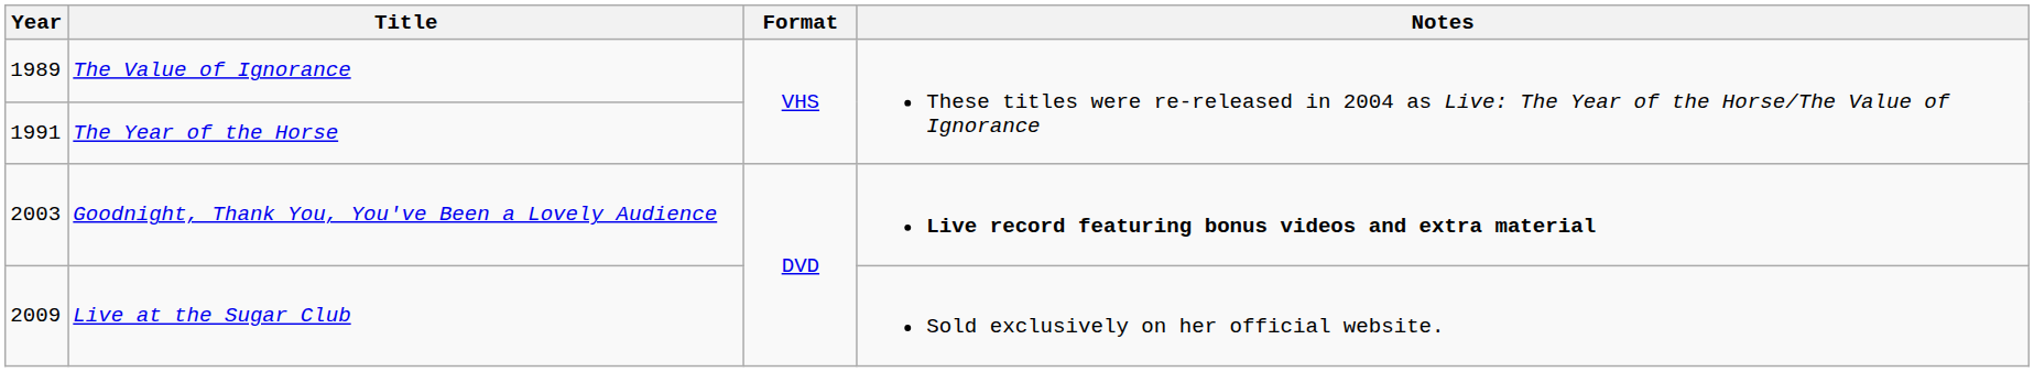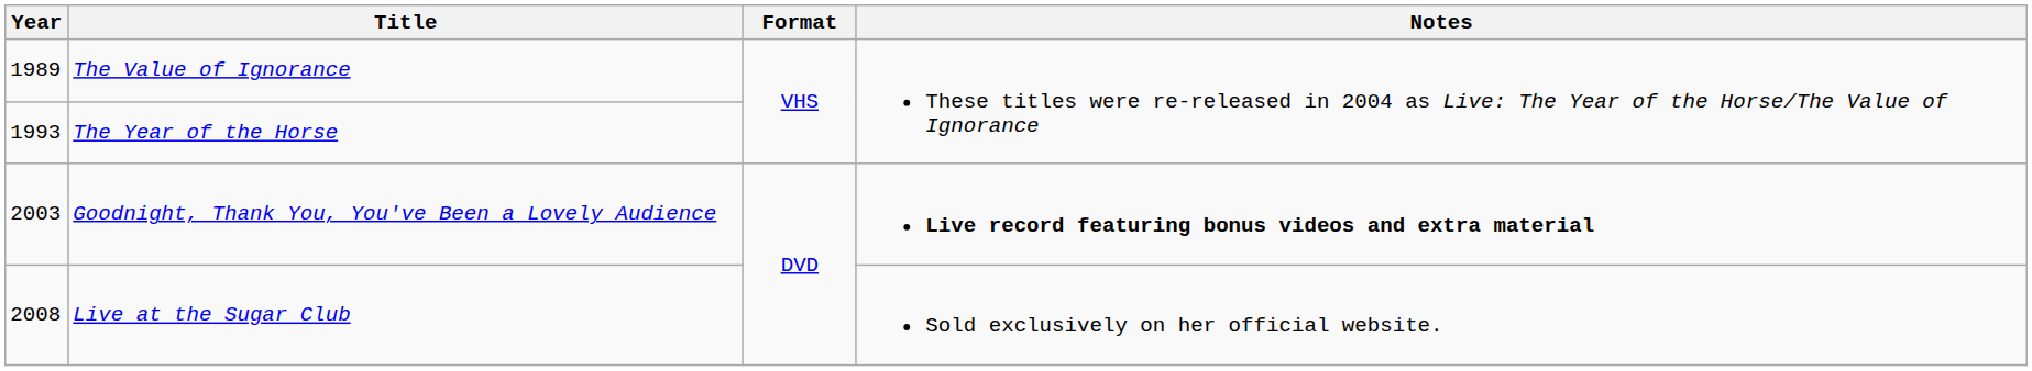 <table class="wikitable">
 <tr>
 <th width=1%>Year</th>
 <th width=30%>Title</th>
 <th width=5%>Format</th>
 <th width=52%>Notes</th>
 </tr>
 <tr>
 <td>1989</td>
 <td><em><a href='#'>The Value of Ignorance</a></em></td>
 <td align="center" rowspan="2"><a href='#'>VHS</a></td>
 <td rowspan="2"><br><ul><li>These titles were re-released in 2004 as <em>Live: The Year of the Horse/The Value of Ignorance</em></li></ul></td>
 </tr>
 <tr>
-<td>1991</td>
+<td>1993</td>
 <td><em><a href='#'>The Year of the Horse</a></em></td>
 </tr>
 <tr>
 <td>2003</td>
 <td><em><a href='#'>Goodnight, Thank You, You've Been a Lovely Audience</a></em></td>
 <td align="center" rowspan="2"><a href='#'>DVD</a></td>
 <td><strong><br><ul><li>Live record featuring bonus videos and extra material</li></ul></strong></td>
 </tr>
 <tr>
-<td>2009</td>
+<td>2008</td>
 <td><em><a href='#'>Live at the Sugar Club</a></em></td>
 <td><br><ul><li>Sold exclusively on her official website.</li></ul></td>
 </tr>
 </table>
